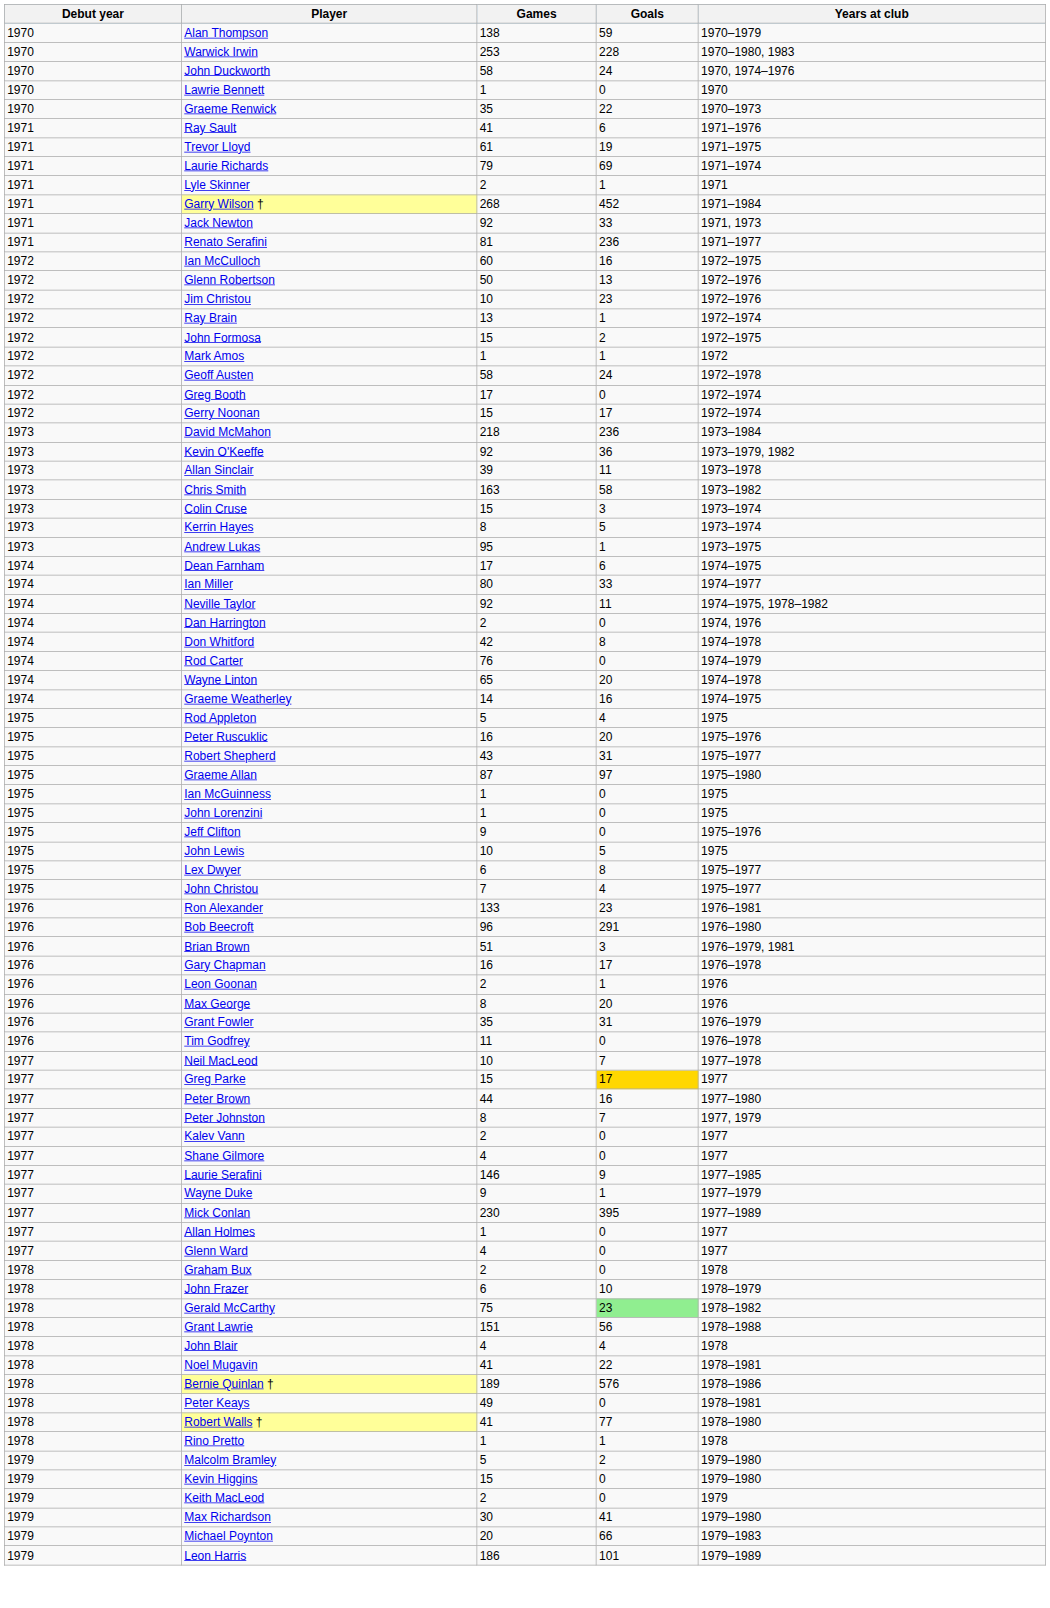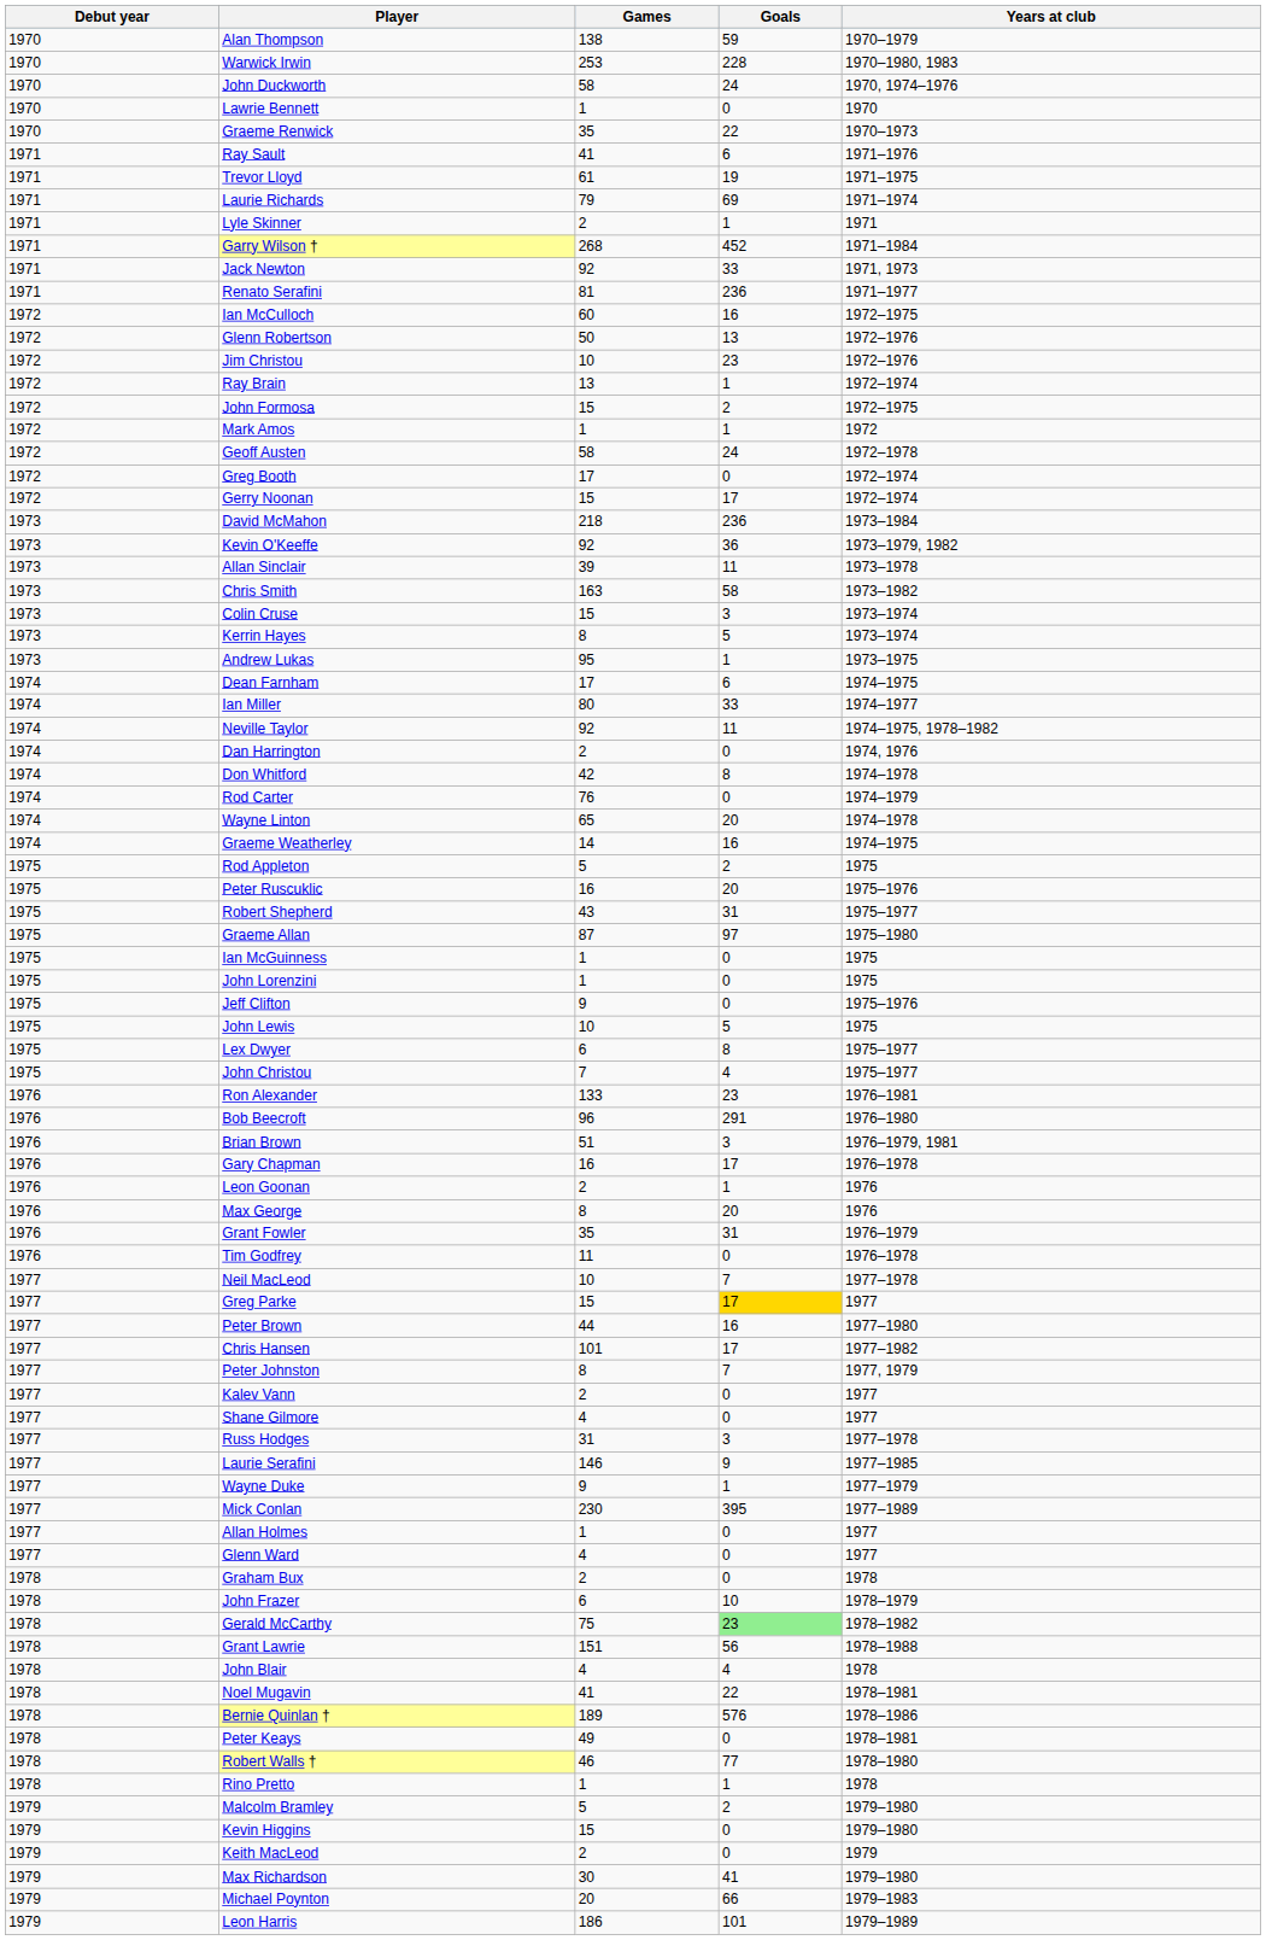 <table class="wikitable sortable" style="width:70%;">
 <tr style="background:#87cefa;">
 <th>Debut year</th>
 <th>Player</th>
 <th>Games</th>
 <th>Goals</th>
 <th>Years at club</th>
 </tr>
 <tr>
 <td>1970</td>
 <td><a href='#'>Alan Thompson</a></td>
 <td>138</td>
 <td>59</td>
 <td>1970–1979</td>
 </tr>
 <tr>
 <td>1970</td>
 <td><a href='#'>Warwick Irwin</a></td>
 <td>253</td>
 <td>228</td>
 <td>1970–1980, 1983</td>
 </tr>
 <tr>
 <td>1970</td>
 <td><a href='#'>John Duckworth</a></td>
 <td>58</td>
 <td>24</td>
 <td>1970, 1974–1976</td>
 </tr>
 <tr>
 <td>1970</td>
 <td><a href='#'>Lawrie Bennett</a></td>
 <td>1</td>
 <td>0</td>
 <td>1970</td>
 </tr>
 <tr>
 <td>1970</td>
 <td><a href='#'>Graeme Renwick</a></td>
 <td>35</td>
 <td>22</td>
 <td>1970–1973</td>
 </tr>
 <tr>
 <td>1971</td>
 <td><a href='#'>Ray Sault</a></td>
 <td>41</td>
 <td>6</td>
 <td>1971–1976</td>
 </tr>
 <tr>
 <td>1971</td>
 <td><a href='#'>Trevor Lloyd</a></td>
 <td>61</td>
 <td>19</td>
 <td>1971–1975</td>
 </tr>
 <tr>
 <td>1971</td>
 <td><a href='#'>Laurie Richards</a></td>
 <td>79</td>
 <td>69</td>
 <td>1971–1974</td>
 </tr>
 <tr>
 <td>1971</td>
 <td><a href='#'>Lyle Skinner</a></td>
 <td>2</td>
 <td>1</td>
 <td>1971</td>
 </tr>
 <tr>
 <td>1971</td>
 <td style="background:#FFFF99"><a href='#'>Garry Wilson</a> †</td>
 <td>268</td>
 <td>452</td>
 <td>1971–1984</td>
 </tr>
 <tr>
 <td>1971</td>
 <td><a href='#'>Jack Newton</a></td>
 <td>92</td>
 <td>33</td>
 <td>1971, 1973</td>
 </tr>
 <tr>
 <td>1971</td>
 <td><a href='#'>Renato Serafini</a></td>
 <td>81</td>
 <td>236</td>
 <td>1971–1977</td>
 </tr>
 <tr>
 <td>1972</td>
 <td><a href='#'>Ian McCulloch</a></td>
 <td>60</td>
 <td>16</td>
 <td>1972–1975</td>
 </tr>
 <tr>
 <td>1972</td>
 <td><a href='#'>Glenn Robertson</a></td>
 <td>50</td>
 <td>13</td>
 <td>1972–1976</td>
 </tr>
 <tr>
 <td>1972</td>
 <td><a href='#'>Jim Christou</a></td>
 <td>10</td>
 <td>23</td>
 <td>1972–1976</td>
 </tr>
 <tr>
 <td>1972</td>
 <td><a href='#'>Ray Brain</a></td>
 <td>13</td>
 <td>1</td>
 <td>1972–1974</td>
 </tr>
 <tr>
 <td>1972</td>
 <td><a href='#'>John Formosa</a></td>
 <td>15</td>
 <td>2</td>
 <td>1972–1975</td>
 </tr>
 <tr>
 <td>1972</td>
 <td><a href='#'>Mark Amos</a></td>
 <td>1</td>
 <td>1</td>
 <td>1972</td>
 </tr>
 <tr>
 <td>1972</td>
 <td><a href='#'>Geoff Austen</a></td>
 <td>58</td>
 <td>24</td>
 <td>1972–1978</td>
 </tr>
 <tr>
 <td>1972</td>
 <td><a href='#'>Greg Booth</a></td>
 <td>17</td>
 <td>0</td>
 <td>1972–1974</td>
 </tr>
 <tr>
 <td>1972</td>
 <td><a href='#'>Gerry Noonan</a></td>
 <td>15</td>
 <td>17</td>
 <td>1972–1974</td>
 </tr>
 <tr>
 <td>1973</td>
 <td><a href='#'>David McMahon</a></td>
 <td>218</td>
 <td>236</td>
 <td>1973–1984</td>
 </tr>
 <tr>
 <td>1973</td>
 <td><a href='#'>Kevin O'Keeffe</a></td>
 <td>92</td>
 <td>36</td>
 <td>1973–1979, 1982</td>
 </tr>
 <tr>
 <td>1973</td>
 <td><a href='#'>Allan Sinclair</a></td>
 <td>39</td>
 <td>11</td>
 <td>1973–1978</td>
 </tr>
 <tr>
 <td>1973</td>
 <td><a href='#'>Chris Smith</a></td>
 <td>163</td>
 <td>58</td>
 <td>1973–1982</td>
 </tr>
 <tr>
 <td>1973</td>
 <td><a href='#'>Colin Cruse</a></td>
 <td>15</td>
 <td>3</td>
 <td>1973–1974</td>
 </tr>
 <tr>
 <td>1973</td>
 <td><a href='#'>Kerrin Hayes</a></td>
 <td>8</td>
 <td>5</td>
 <td>1973–1974</td>
 </tr>
 <tr>
 <td>1973</td>
 <td><a href='#'>Andrew Lukas</a></td>
 <td>95</td>
 <td>1</td>
 <td>1973–1975</td>
 </tr>
 <tr>
 <td>1974</td>
 <td><a href='#'>Dean Farnham</a></td>
 <td>17</td>
 <td>6</td>
 <td>1974–1975</td>
 </tr>
 <tr>
 <td>1974</td>
 <td><a href='#'>Ian Miller</a></td>
 <td>80</td>
 <td>33</td>
 <td>1974–1977</td>
 </tr>
 <tr>
 <td>1974</td>
 <td><a href='#'>Neville Taylor</a></td>
 <td>92</td>
 <td>11</td>
 <td>1974–1975, 1978–1982</td>
 </tr>
 <tr>
 <td>1974</td>
 <td><a href='#'>Dan Harrington</a></td>
 <td>2</td>
 <td>0</td>
 <td>1974, 1976</td>
 </tr>
 <tr>
 <td>1974</td>
 <td><a href='#'>Don Whitford</a></td>
 <td>42</td>
 <td>8</td>
 <td>1974–1978</td>
 </tr>
 <tr>
 <td>1974</td>
 <td><a href='#'>Rod Carter</a></td>
 <td>76</td>
 <td>0</td>
 <td>1974–1979</td>
 </tr>
 <tr>
 <td>1974</td>
 <td><a href='#'>Wayne Linton</a></td>
 <td>65</td>
 <td>20</td>
 <td>1974–1978</td>
 </tr>
 <tr>
 <td>1974</td>
 <td><a href='#'>Graeme Weatherley</a></td>
 <td>14</td>
 <td>16</td>
 <td>1974–1975</td>
 </tr>
 <tr>
 <td>1975</td>
 <td><a href='#'>Rod Appleton</a></td>
 <td>5</td>
-<td>4</td>
+<td>2</td>
 <td>1975</td>
 </tr>
 <tr>
 <td>1975</td>
 <td><a href='#'>Peter Ruscuklic</a></td>
 <td>16</td>
 <td>20</td>
 <td>1975–1976</td>
 </tr>
 <tr>
 <td>1975</td>
 <td><a href='#'>Robert Shepherd</a></td>
 <td>43</td>
 <td>31</td>
 <td>1975–1977</td>
 </tr>
 <tr>
 <td>1975</td>
 <td><a href='#'>Graeme Allan</a></td>
 <td>87</td>
 <td>97</td>
 <td>1975–1980</td>
 </tr>
 <tr>
 <td>1975</td>
 <td><a href='#'>Ian McGuinness</a></td>
 <td>1</td>
 <td>0</td>
 <td>1975</td>
 </tr>
 <tr>
 <td>1975</td>
 <td><a href='#'>John Lorenzini</a></td>
 <td>1</td>
 <td>0</td>
 <td>1975</td>
 </tr>
 <tr>
 <td>1975</td>
 <td><a href='#'>Jeff Clifton</a></td>
 <td>9</td>
 <td>0</td>
 <td>1975–1976</td>
 </tr>
 <tr>
 <td>1975</td>
 <td><a href='#'>John Lewis</a></td>
 <td>10</td>
 <td>5</td>
 <td>1975</td>
 </tr>
 <tr>
 <td>1975</td>
 <td><a href='#'>Lex Dwyer</a></td>
 <td>6</td>
 <td>8</td>
 <td>1975–1977</td>
 </tr>
 <tr>
 <td>1975</td>
 <td><a href='#'>John Christou</a></td>
 <td>7</td>
 <td>4</td>
 <td>1975–1977</td>
 </tr>
 <tr>
 <td>1976</td>
 <td><a href='#'>Ron Alexander</a></td>
 <td>133</td>
 <td>23</td>
 <td>1976–1981</td>
 </tr>
 <tr>
 <td>1976</td>
 <td><a href='#'>Bob Beecroft</a></td>
 <td>96</td>
 <td>291</td>
 <td>1976–1980</td>
 </tr>
 <tr>
 <td>1976</td>
 <td><a href='#'>Brian Brown</a></td>
 <td>51</td>
 <td>3</td>
 <td>1976–1979, 1981</td>
 </tr>
 <tr>
 <td>1976</td>
 <td><a href='#'>Gary Chapman</a></td>
 <td>16</td>
 <td>17</td>
 <td>1976–1978</td>
 </tr>
 <tr>
 <td>1976</td>
 <td><a href='#'>Leon Goonan</a></td>
 <td>2</td>
 <td>1</td>
 <td>1976</td>
 </tr>
 <tr>
 <td>1976</td>
 <td><a href='#'>Max George</a></td>
 <td>8</td>
 <td>20</td>
 <td>1976</td>
 </tr>
 <tr>
 <td>1976</td>
 <td><a href='#'>Grant Fowler</a></td>
 <td>35</td>
 <td>31</td>
 <td>1976–1979</td>
 </tr>
 <tr>
 <td>1976</td>
 <td><a href='#'>Tim Godfrey</a></td>
 <td>11</td>
 <td>0</td>
 <td>1976–1978</td>
 </tr>
 <tr>
 <td>1977</td>
 <td><a href='#'>Neil MacLeod</a></td>
 <td>10</td>
 <td>7</td>
 <td>1977–1978</td>
 </tr>
 <tr>
 <td>1977</td>
 <td><a href='#'>Greg Parke</a></td>
 <td>15</td>
 <td style="background: gold;">17</td>
 <td>1977</td>
 </tr>
 <tr>
 <td>1977</td>
 <td><a href='#'>Peter Brown</a></td>
 <td>44</td>
 <td>16</td>
 <td>1977–1980</td>
 </tr>
 <tr>
 <td>1977</td>
+<td><a href='#'>Chris Hansen</a></td>
+<td>101</td>
+<td>17</td>
+<td>1977–1982</td>
+</tr>
+<tr>
+<td>1977</td>
 <td><a href='#'>Peter Johnston</a></td>
 <td>8</td>
 <td>7</td>
 <td>1977, 1979</td>
 </tr>
 <tr>
 <td>1977</td>
 <td><a href='#'>Kalev Vann</a></td>
 <td>2</td>
 <td>0</td>
 <td>1977</td>
 </tr>
 <tr>
 <td>1977</td>
 <td><a href='#'>Shane Gilmore</a></td>
 <td>4</td>
 <td>0</td>
 <td>1977</td>
+</tr>
+<tr>
+<td>1977</td>
+<td><a href='#'>Russ Hodges</a></td>
+<td>31</td>
+<td>3</td>
+<td>1977–1978</td>
 </tr>
 <tr>
 <td>1977</td>
 <td><a href='#'>Laurie Serafini</a></td>
 <td>146</td>
 <td>9</td>
 <td>1977–1985</td>
 </tr>
 <tr>
 <td>1977</td>
 <td><a href='#'>Wayne Duke</a></td>
 <td>9</td>
 <td>1</td>
 <td>1977–1979</td>
 </tr>
 <tr>
 <td>1977</td>
 <td><a href='#'>Mick Conlan</a></td>
 <td>230</td>
 <td>395</td>
 <td>1977–1989</td>
 </tr>
 <tr>
 <td>1977</td>
 <td><a href='#'>Allan Holmes</a></td>
 <td>1</td>
 <td>0</td>
 <td>1977</td>
 </tr>
 <tr>
 <td>1977</td>
 <td><a href='#'>Glenn Ward</a></td>
 <td>4</td>
 <td>0</td>
 <td>1977</td>
 </tr>
 <tr>
 <td>1978</td>
 <td><a href='#'>Graham Bux</a></td>
 <td>2</td>
 <td>0</td>
 <td>1978</td>
 </tr>
 <tr>
 <td>1978</td>
 <td><a href='#'>John Frazer</a></td>
 <td>6</td>
 <td>10</td>
 <td>1978–1979</td>
 </tr>
 <tr>
 <td>1978</td>
 <td><a href='#'>Gerald McCarthy</a></td>
 <td>75</td>
 <td style="background: lightgreen;">23</td>
 <td>1978–1982</td>
 </tr>
 <tr>
 <td>1978</td>
 <td><a href='#'>Grant Lawrie</a></td>
 <td>151</td>
 <td>56</td>
 <td>1978–1988</td>
 </tr>
 <tr>
 <td>1978</td>
 <td><a href='#'>John Blair</a></td>
 <td>4</td>
 <td>4</td>
 <td>1978</td>
 </tr>
 <tr>
 <td>1978</td>
 <td><a href='#'>Noel Mugavin</a></td>
 <td>41</td>
 <td>22</td>
 <td>1978–1981</td>
 </tr>
 <tr>
 <td>1978</td>
 <td style="background:#FFFF99"><a href='#'>Bernie Quinlan</a> †</td>
 <td>189</td>
 <td>576</td>
 <td>1978–1986</td>
 </tr>
 <tr>
 <td>1978</td>
 <td><a href='#'>Peter Keays</a></td>
 <td>49</td>
 <td>0</td>
 <td>1978–1981</td>
 </tr>
 <tr>
 <td>1978</td>
 <td style="background:#FFFF99"><a href='#'>Robert Walls</a> †</td>
-<td>41</td>
+<td>46</td>
 <td>77</td>
 <td>1978–1980</td>
 </tr>
 <tr>
 <td>1978</td>
 <td><a href='#'>Rino Pretto</a></td>
 <td>1</td>
 <td>1</td>
 <td>1978</td>
 </tr>
 <tr>
 <td>1979</td>
 <td><a href='#'>Malcolm Bramley</a></td>
 <td>5</td>
 <td>2</td>
 <td>1979–1980</td>
 </tr>
 <tr>
 <td>1979</td>
 <td><a href='#'>Kevin Higgins</a></td>
 <td>15</td>
 <td>0</td>
 <td>1979–1980</td>
 </tr>
 <tr>
 <td>1979</td>
 <td><a href='#'>Keith MacLeod</a></td>
 <td>2</td>
 <td>0</td>
 <td>1979</td>
 </tr>
 <tr>
 <td>1979</td>
 <td><a href='#'>Max Richardson</a></td>
 <td>30</td>
 <td>41</td>
 <td>1979–1980</td>
 </tr>
 <tr>
 <td>1979</td>
 <td><a href='#'>Michael Poynton</a></td>
 <td>20</td>
 <td>66</td>
 <td>1979–1983</td>
 </tr>
 <tr>
 <td>1979</td>
 <td><a href='#'>Leon Harris</a></td>
 <td>186</td>
 <td>101</td>
 <td>1979–1989</td>
 </tr>
 </table>
